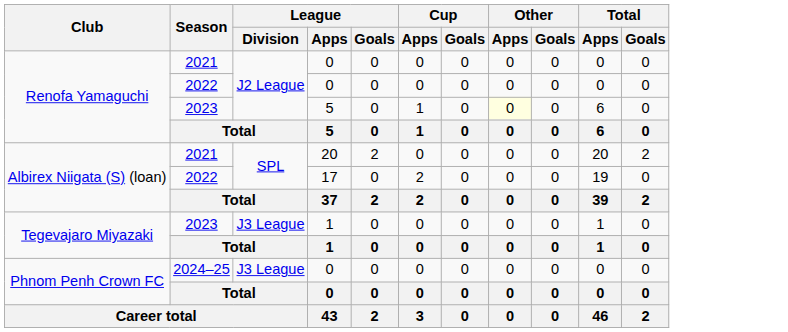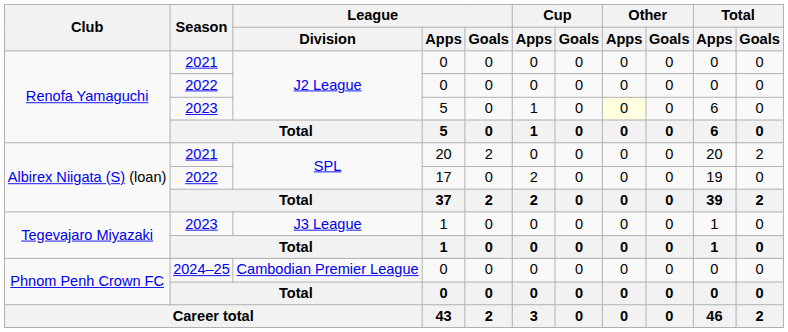 <table class="wikitable" style="text-align: center">
 <tr>
 <th rowspan="2">Club</th>
 <th rowspan="2">Season</th>
 <th colspan="3">League</th>
 <th colspan="2">Cup</th>
 <th colspan="2">Other</th>
 <th colspan="2">Total</th>
 </tr>
 <tr>
 <th>Division</th>
 <th>Apps</th>
 <th>Goals</th>
 <th>Apps</th>
 <th>Goals</th>
 <th>Apps</th>
 <th>Goals</th>
 <th>Apps</th>
 <th>Goals</th>
 </tr>
 <tr>
 <td rowspan="4"><a href='#'>Renofa Yamaguchi</a></td>
 <td><a href='#'>2021</a></td>
 <td rowspan="3"><a href='#'>J2 League</a></td>
 <td>0</td>
 <td>0</td>
 <td>0</td>
 <td>0</td>
 <td>0</td>
 <td>0</td>
 <td>0</td>
 <td>0</td>
 </tr>
 <tr>
 <td><a href='#'>2022</a></td>
 <td>0</td>
 <td>0</td>
 <td>0</td>
 <td>0</td>
 <td>0</td>
 <td>0</td>
 <td>0</td>
 <td>0</td>
 </tr>
 <tr>
 <td><a href='#'>2023</a></td>
 <td>5</td>
 <td>0</td>
 <td>1</td>
 <td>0</td>
 <td style="background: lightyellow;">0</td>
 <td>0</td>
 <td>6</td>
 <td>0</td>
 </tr>
 <tr>
 <th colspan=2>Total</th>
 <th>5</th>
 <th>0</th>
 <th>1</th>
 <th>0</th>
 <th>0</th>
 <th>0</th>
 <th>6</th>
 <th>0</th>
 </tr>
 <tr>
 <td rowspan="3"><a href='#'>Albirex Niigata (S)</a> (loan)</td>
 <td><a href='#'>2021</a></td>
 <td rowspan="2"><a href='#'>SPL</a></td>
 <td>20</td>
 <td>2</td>
 <td>0</td>
 <td>0</td>
 <td>0</td>
 <td>0</td>
 <td>20</td>
 <td>2</td>
 </tr>
 <tr>
 <td><a href='#'>2022</a></td>
 <td>17</td>
 <td>0</td>
 <td>2</td>
 <td>0</td>
 <td>0</td>
 <td>0</td>
 <td>19</td>
 <td>0</td>
 </tr>
 <tr>
 <th colspan=2>Total</th>
 <th>37</th>
 <th>2</th>
 <th>2</th>
 <th>0</th>
 <th>0</th>
 <th>0</th>
 <th>39</th>
 <th>2</th>
 </tr>
 <tr>
 <td rowspan="2"><a href='#'>Tegevajaro Miyazaki</a></td>
 <td><a href='#'>2023</a></td>
 <td><a href='#'>J3 League</a></td>
 <td>1</td>
 <td>0</td>
 <td>0</td>
 <td>0</td>
 <td>0</td>
 <td>0</td>
 <td>1</td>
 <td>0</td>
 </tr>
 <tr>
 <th colspan=2>Total</th>
 <th>1</th>
 <th>0</th>
 <th>0</th>
 <th>0</th>
 <th>0</th>
 <th>0</th>
 <th>1</th>
 <th>0</th>
 </tr>
 <tr>
 <td rowspan="2"><a href='#'>Phnom Penh Crown FC</a></td>
 <td><a href='#'>2024–25</a></td>
-<td><a href='#'>J3 League</a></td>
+<td><a href='#'>Cambodian Premier League</a></td>
 <td>0</td>
 <td>0</td>
 <td>0</td>
 <td>0</td>
 <td>0</td>
 <td>0</td>
 <td>0</td>
 <td>0</td>
 </tr>
 <tr>
 <th colspan=2>Total</th>
 <th>0</th>
 <th>0</th>
 <th>0</th>
 <th>0</th>
 <th>0</th>
 <th>0</th>
 <th>0</th>
 <th>0</th>
 </tr>
 <tr>
 <th colspan=3>Career total</th>
 <th>43</th>
 <th>2</th>
 <th>3</th>
 <th>0</th>
 <th>0</th>
 <th>0</th>
 <th>46</th>
 <th>2</th>
 </tr>
 </table>
